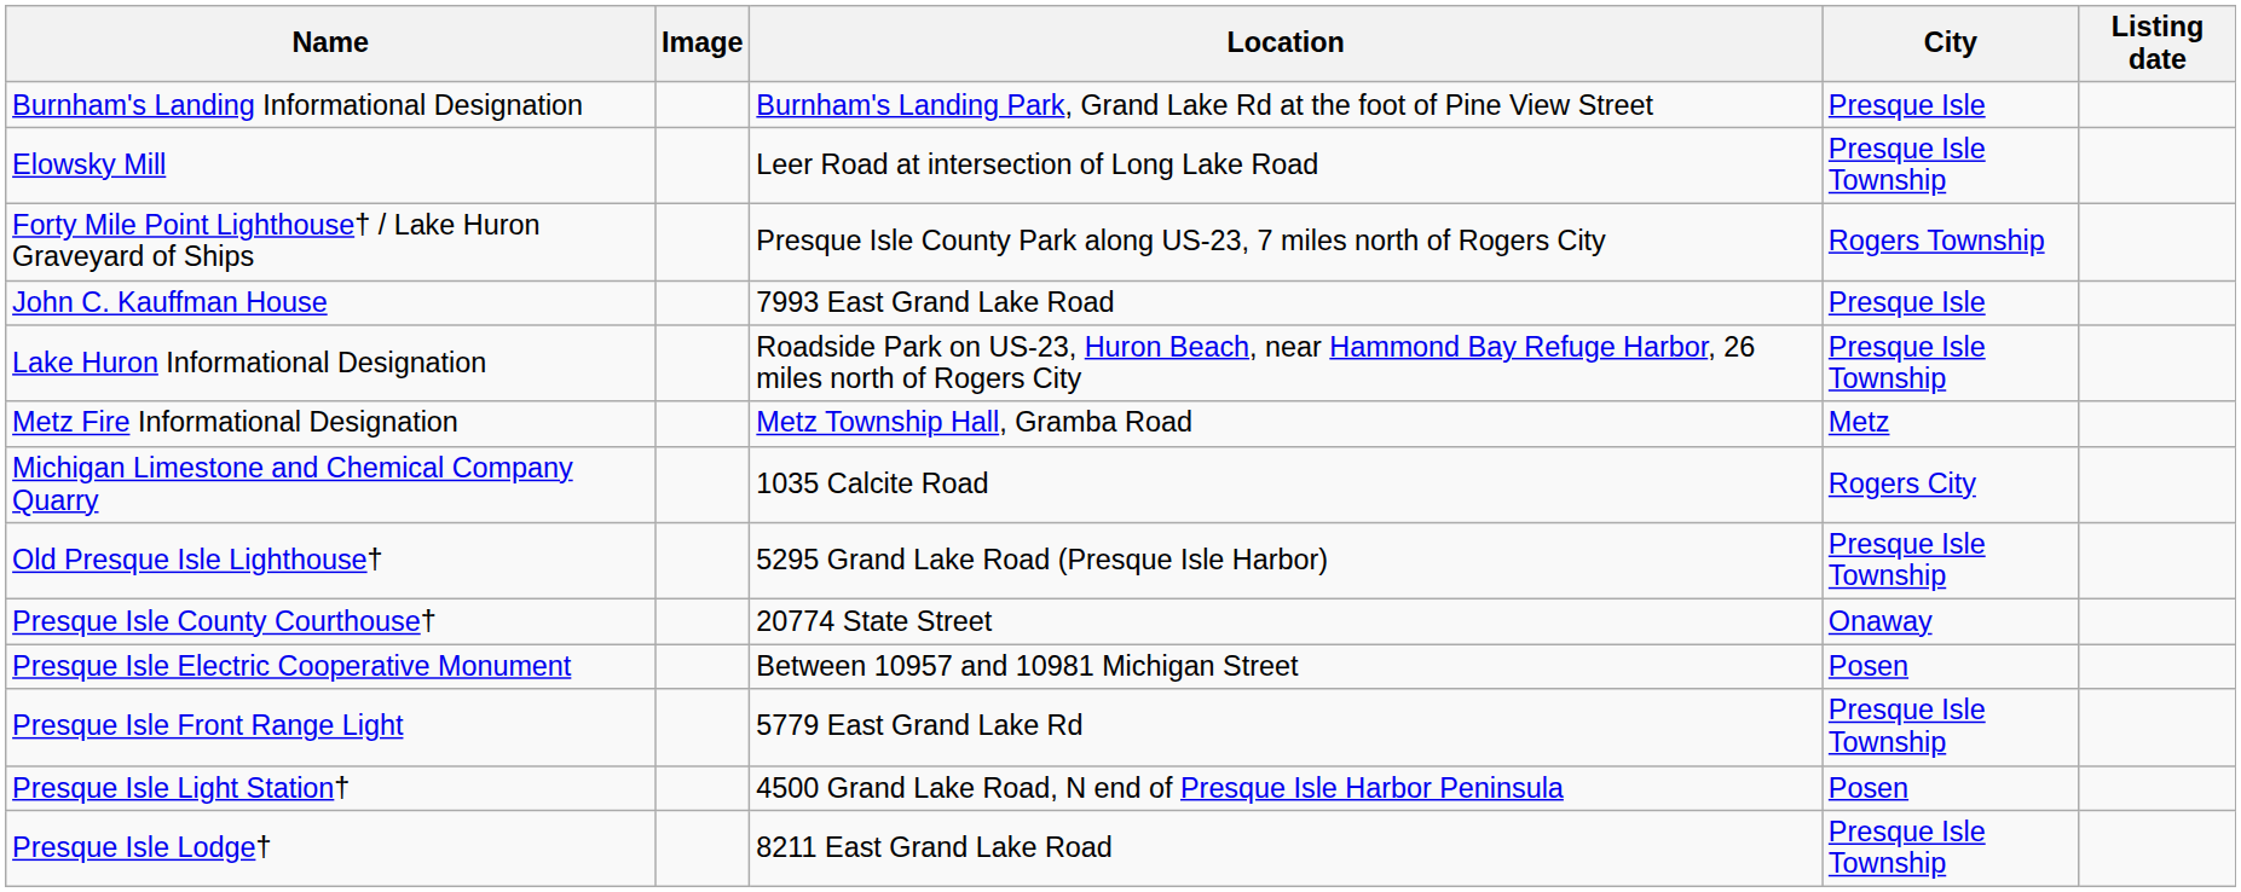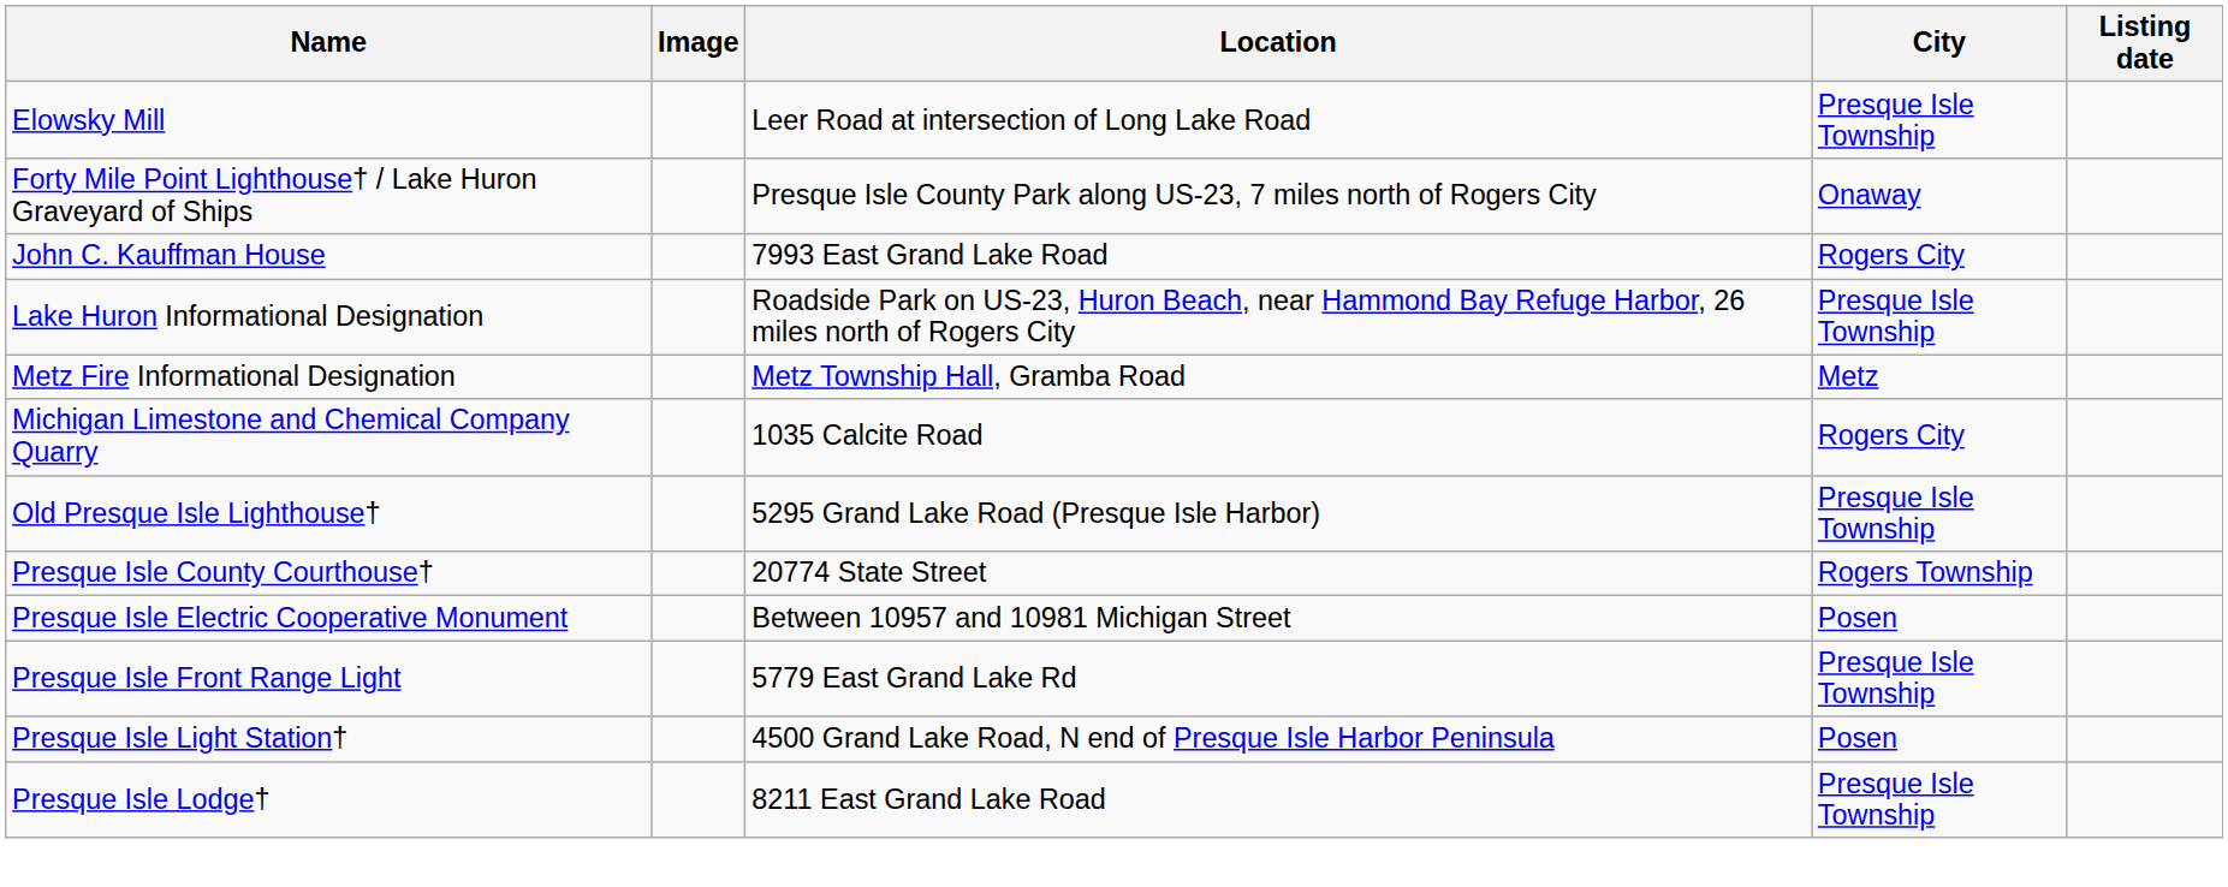 <table class="wikitable sortable" style="width:100%">
 <tr>
 <th>Name</th>
 <th>Image</th>
 <th>Location</th>
 <th>City</th>
 <th>Listing date</th>
-</tr>
-<tr>
-<td><a href='#'>Burnham's Landing</a> Informational Designation</td>
-<td></td>
-<td><a href='#'>Burnham's Landing Park</a>, Grand Lake Rd at the foot of Pine View Street</td>
-<td><a href='#'>Presque Isle</a></td>
-<td></td>
 </tr>
 <tr>
 <td><a href='#'>Elowsky Mill</a></td>
 <td></td>
 <td>Leer Road at intersection of Long Lake Road</td>
 <td><a href='#'>Presque Isle Township</a></td>
 <td></td>
 </tr>
 <tr>
 <td><a href='#'>Forty Mile Point Lighthouse</a>† / Lake Huron Graveyard of Ships</td>
 <td></td>
 <td>Presque Isle County Park along US-23, 7 miles north of Rogers City</td>
-<td><a href='#'>Rogers Township</a></td>
+<td><a href='#'>Onaway</a></td>
 <td></td>
 </tr>
 <tr>
 <td><a href='#'>John C. Kauffman House</a></td>
 <td></td>
 <td>7993 East Grand Lake Road</td>
-<td><a href='#'>Presque Isle</a></td>
+<td><a href='#'>Rogers City</a></td>
 <td></td>
 </tr>
 <tr>
 <td><a href='#'>Lake Huron</a> Informational Designation</td>
 <td></td>
 <td>Roadside Park on US-23, <a href='#'>Huron Beach</a>, near <a href='#'>Hammond Bay Refuge Harbor</a>, 26 miles north of Rogers City</td>
 <td><a href='#'>Presque Isle Township</a></td>
 <td></td>
 </tr>
 <tr>
 <td><a href='#'>Metz Fire</a> Informational Designation</td>
 <td></td>
 <td><a href='#'>Metz Township Hall</a>, Gramba Road</td>
 <td><a href='#'>Metz</a></td>
 <td></td>
 </tr>
 <tr>
 <td><a href='#'>Michigan Limestone and Chemical Company Quarry</a></td>
 <td></td>
 <td>1035 Calcite Road</td>
 <td><a href='#'>Rogers City</a></td>
 <td></td>
 </tr>
 <tr>
 <td><a href='#'>Old Presque Isle Lighthouse</a>†</td>
 <td></td>
 <td>5295 Grand Lake Road (Presque Isle Harbor)</td>
 <td><a href='#'>Presque Isle Township</a></td>
 <td></td>
 </tr>
 <tr>
 <td><a href='#'>Presque Isle County Courthouse</a>†</td>
 <td></td>
 <td>20774 State Street</td>
-<td><a href='#'>Onaway</a></td>
+<td><a href='#'>Rogers Township</a></td>
 <td></td>
 </tr>
 <tr>
 <td><a href='#'>Presque Isle Electric Cooperative Monument</a></td>
 <td></td>
 <td>Between 10957 and 10981 Michigan Street</td>
 <td><a href='#'>Posen</a></td>
 <td></td>
 </tr>
 <tr>
 <td><a href='#'>Presque Isle Front Range Light</a></td>
 <td></td>
 <td>5779 East Grand Lake Rd</td>
 <td><a href='#'>Presque Isle Township</a></td>
 <td></td>
 </tr>
 <tr>
 <td><a href='#'>Presque Isle Light Station</a>†</td>
 <td></td>
 <td>4500 Grand Lake Road, N end of <a href='#'>Presque Isle Harbor Peninsula</a></td>
 <td><a href='#'>Posen</a></td>
 <td></td>
 </tr>
 <tr>
 <td><a href='#'>Presque Isle Lodge</a>†</td>
 <td></td>
 <td>8211 East Grand Lake Road</td>
 <td><a href='#'>Presque Isle Township</a></td>
 <td></td>
 </tr>
 </table>
